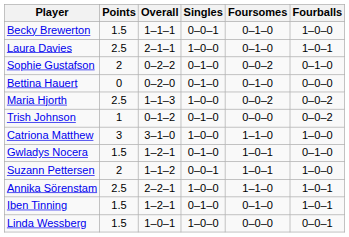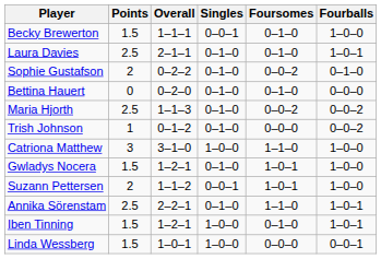 <table class="wikitable sortable" style="text-align:center">
 <tr>
 <th>Player</th>
 <th>Points</th>
 <th>Overall</th>
 <th>Singles</th>
 <th>Foursomes</th>
 <th>Fourballs</th>
 </tr>
 <tr>
 <td align=left><a href='#'>Becky Brewerton</a></td>
 <td>1.5</td>
 <td>1–1–1</td>
 <td>0–0–1</td>
 <td>0–1–0</td>
 <td>1–0–0</td>
 </tr>
 <tr>
 <td align=left><a href='#'>Laura Davies</a></td>
 <td>2.5</td>
 <td>2–1–1</td>
-<td>1–0–0</td>
+<td>0–1–0</td>
 <td>0–1–0</td>
 <td>1–0–1</td>
 </tr>
 <tr>
 <td align=left><a href='#'>Sophie Gustafson</a></td>
 <td>2</td>
 <td>0–2–2</td>
 <td>0–1–0</td>
 <td>0–0–2</td>
 <td>0–1–0</td>
 </tr>
 <tr>
 <td align=left><a href='#'>Bettina Hauert</a></td>
 <td>0</td>
 <td>0–2–0</td>
 <td>0–1–0</td>
 <td>0–1–0</td>
 <td>0–0–0</td>
 </tr>
 <tr>
 <td align=left><a href='#'>Maria Hjorth</a></td>
 <td>2.5</td>
 <td>1–1–3</td>
-<td>1–0–0</td>
+<td>0–1–0</td>
 <td>0–0–2</td>
 <td>0–0–2</td>
 </tr>
 <tr>
 <td align=left><a href='#'>Trish Johnson</a></td>
 <td>1</td>
 <td>0–1–2</td>
 <td>0–1–0</td>
 <td>0–0–0</td>
 <td>0–0–2</td>
 </tr>
 <tr>
 <td align=left><a href='#'>Catriona Matthew</a></td>
 <td>3</td>
 <td>3–1–0</td>
 <td>1–0–0</td>
 <td>1–1–0</td>
 <td>1–0–0</td>
 </tr>
 <tr>
 <td align=left><a href='#'>Gwladys Nocera</a></td>
 <td>1.5</td>
 <td>1–2–1</td>
 <td>0–1–0</td>
 <td>1–0–1</td>
-<td>0–1–0</td>
+<td>1–0–0</td>
 </tr>
 <tr>
 <td align=left><a href='#'>Suzann Pettersen</a></td>
 <td>2</td>
 <td>1–1–2</td>
 <td>0–0–1</td>
 <td>1–0–1</td>
 <td>1–0–0</td>
 </tr>
 <tr>
 <td align=left><a href='#'>Annika Sörenstam</a></td>
 <td>2.5</td>
 <td>2–2–1</td>
-<td>1–0–0</td>
+<td>0–1–0</td>
 <td>1–1–0</td>
 <td>1–0–1</td>
 </tr>
 <tr>
 <td align=left><a href='#'>Iben Tinning</a></td>
 <td>1.5</td>
 <td>1–2–1</td>
-<td>0–1–0</td>
+<td>1–0–0</td>
 <td>0–1–0</td>
 <td>1–0–1</td>
 </tr>
 <tr>
 <td align=left><a href='#'>Linda Wessberg</a></td>
 <td>1.5</td>
 <td>1–0–1</td>
 <td>1–0–0</td>
 <td>0–0–0</td>
 <td>0–0–1</td>
 </tr>
 </table>
